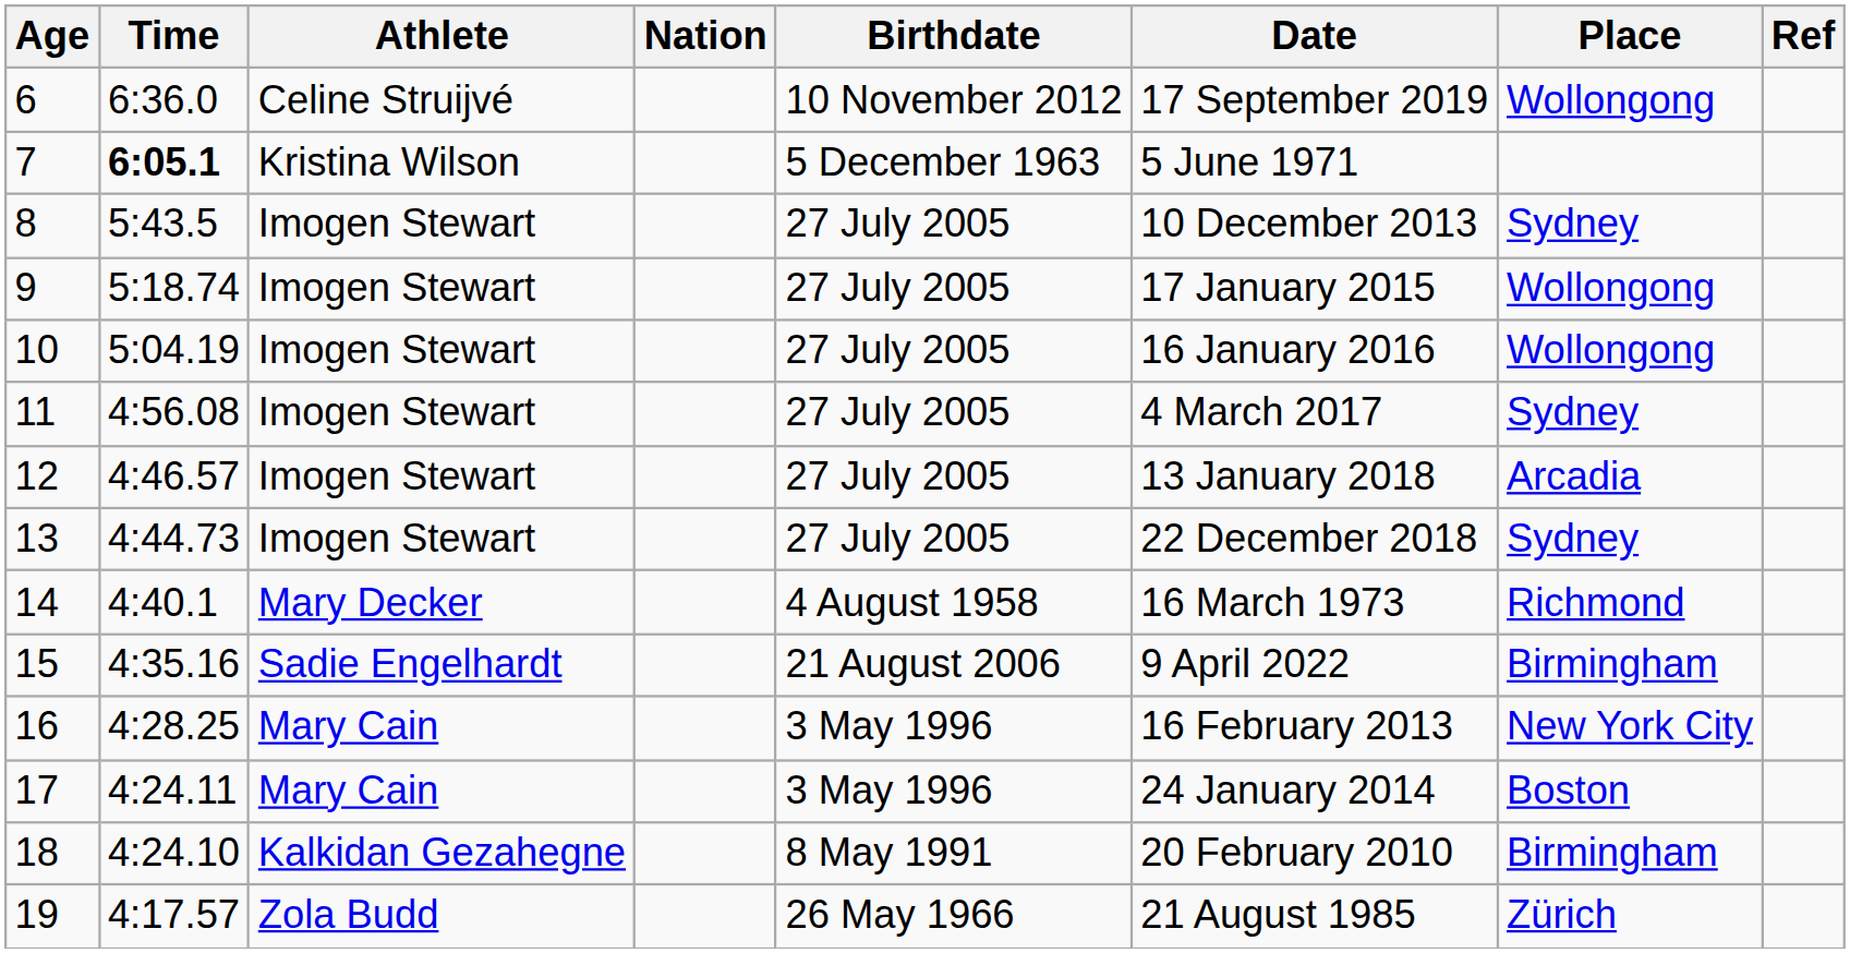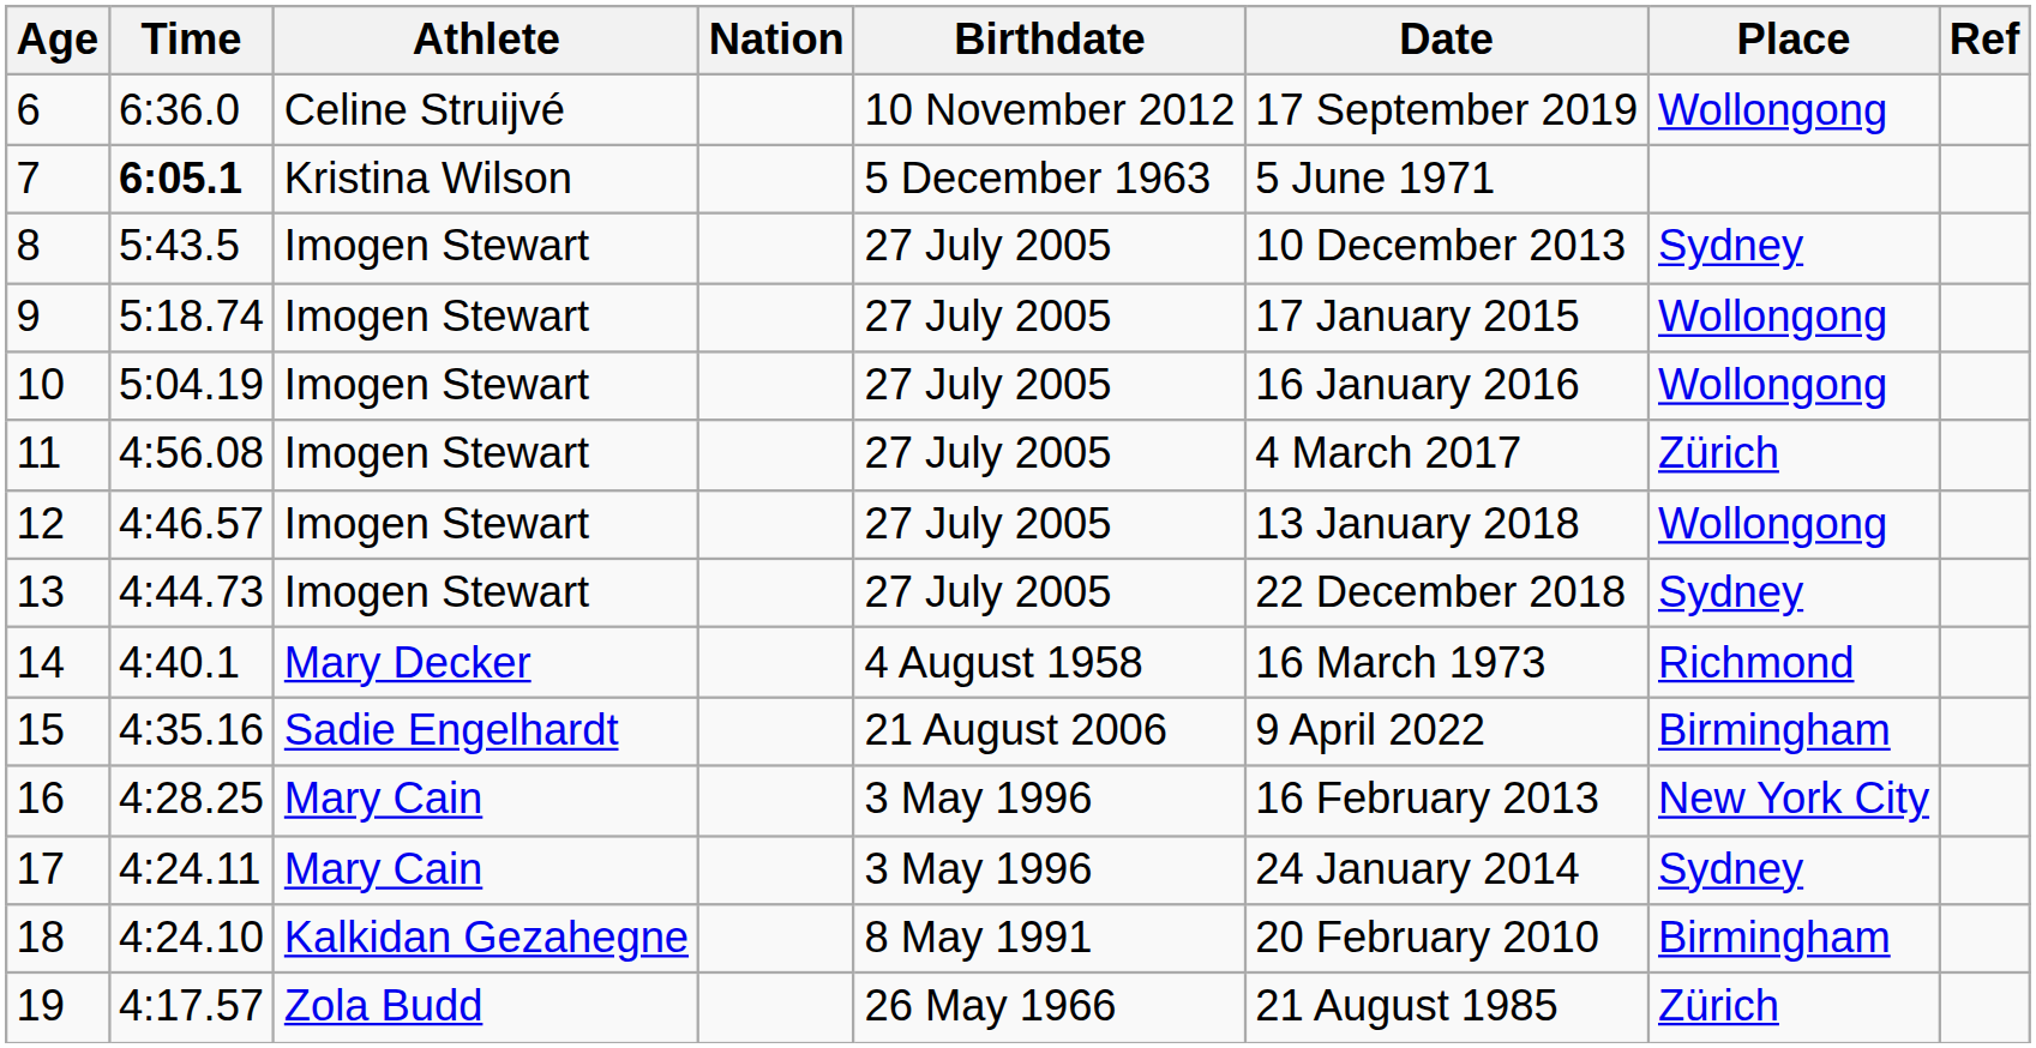 <table class="wikitable">
 <tr>
 <th>Age</th>
 <th>Time</th>
 <th>Athlete</th>
 <th>Nation</th>
 <th>Birthdate</th>
 <th>Date</th>
 <th>Place</th>
 <th>Ref</th>
 </tr>
 <tr>
 <td>6</td>
 <td>6:36.0</td>
 <td>Celine Struijvé</td>
 <td></td>
 <td>10 November 2012</td>
 <td>17 September 2019</td>
 <td><a href='#'>Wollongong</a></td>
 <td></td>
 </tr>
 <tr>
 <td>7</td>
 <td><strong>6:05.1</strong></td>
 <td>Kristina Wilson</td>
 <td></td>
 <td>5 December 1963</td>
 <td>5 June 1971</td>
 <td></td>
 <td></td>
 </tr>
 <tr>
 <td>8</td>
 <td>5:43.5</td>
 <td>Imogen Stewart</td>
 <td></td>
 <td>27 July 2005</td>
 <td>10 December 2013</td>
 <td><a href='#'>Sydney</a></td>
 <td></td>
 </tr>
 <tr>
 <td>9</td>
 <td>5:18.74</td>
 <td>Imogen Stewart</td>
 <td></td>
 <td>27 July 2005</td>
 <td>17 January 2015</td>
 <td><a href='#'>Wollongong</a></td>
 <td></td>
 </tr>
 <tr>
 <td>10</td>
 <td>5:04.19</td>
 <td>Imogen Stewart</td>
 <td></td>
 <td>27 July 2005</td>
 <td>16 January 2016</td>
 <td><a href='#'>Wollongong</a></td>
 <td></td>
 </tr>
 <tr>
 <td>11</td>
 <td>4:56.08</td>
 <td>Imogen Stewart</td>
 <td></td>
 <td>27 July 2005</td>
 <td>4 March 2017</td>
-<td><a href='#'>Sydney</a></td>
+<td><a href='#'>Zürich</a></td>
 <td></td>
 </tr>
 <tr>
 <td>12</td>
 <td>4:46.57</td>
 <td>Imogen Stewart</td>
 <td></td>
 <td>27 July 2005</td>
 <td>13 January 2018</td>
-<td><a href='#'>Arcadia</a></td>
+<td><a href='#'>Wollongong</a></td>
 <td></td>
 </tr>
 <tr>
 <td>13</td>
 <td>4:44.73</td>
 <td>Imogen Stewart</td>
 <td></td>
 <td>27 July 2005</td>
 <td>22 December 2018</td>
 <td><a href='#'>Sydney</a></td>
 <td></td>
 </tr>
 <tr>
 <td>14</td>
 <td>4:40.1 </td>
 <td><a href='#'>Mary Decker</a></td>
 <td></td>
 <td>4 August 1958</td>
 <td>16 March 1973</td>
 <td><a href='#'>Richmond</a></td>
 <td></td>
 </tr>
 <tr>
 <td>15</td>
 <td>4:35.16</td>
 <td><a href='#'>Sadie Engelhardt</a></td>
 <td></td>
 <td>21 August 2006</td>
 <td>9 April 2022</td>
 <td><a href='#'>Birmingham</a></td>
 <td></td>
 </tr>
 <tr>
 <td>16</td>
 <td>4:28.25 </td>
 <td><a href='#'>Mary Cain</a></td>
 <td></td>
 <td>3 May 1996</td>
 <td>16 February 2013</td>
 <td><a href='#'>New York City</a></td>
 <td></td>
 </tr>
 <tr>
 <td>17</td>
 <td>4:24.11 </td>
 <td><a href='#'>Mary Cain</a></td>
 <td></td>
 <td>3 May 1996</td>
 <td>24 January 2014</td>
-<td><a href='#'>Boston</a></td>
+<td><a href='#'>Sydney</a></td>
 <td></td>
 </tr>
 <tr>
 <td>18</td>
 <td>4:24.10 </td>
 <td><a href='#'>Kalkidan Gezahegne</a></td>
 <td></td>
 <td>8 May 1991</td>
 <td>20 February 2010</td>
 <td><a href='#'>Birmingham</a></td>
 <td></td>
 </tr>
 <tr>
 <td>19</td>
 <td>4:17.57</td>
 <td><a href='#'>Zola Budd</a></td>
 <td></td>
 <td>26 May 1966</td>
 <td>21 August 1985</td>
 <td><a href='#'>Zürich</a></td>
 <td></td>
 </tr>
 </table>
